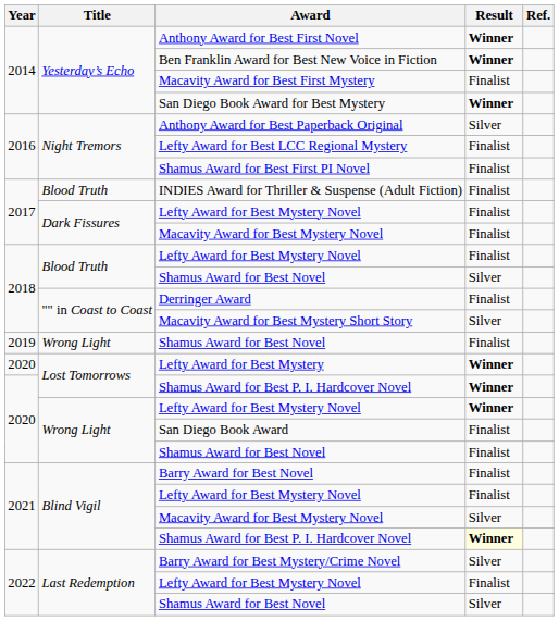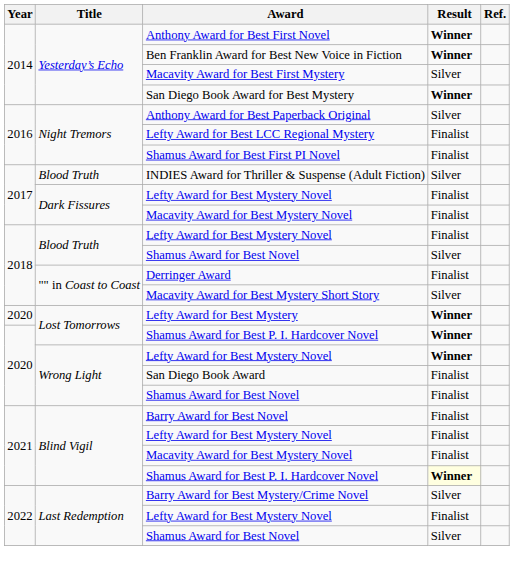 <table class="wikitable sortable mw-collapsible">
 <tr>
 <th>Year</th>
 <th>Title</th>
 <th>Award</th>
 <th>Result</th>
 <th>Ref.</th>
 </tr>
 <tr>
 <td rowspan="4">2014</td>
 <td rowspan="4"><em><a href='#'>Yesterday’s Echo</a></em></td>
 <td><a href='#'>Anthony Award for Best First Novel</a></td>
 <td><strong>Winner</strong></td>
 <td></td>
 </tr>
 <tr>
 <td>Ben Franklin Award for Best New Voice in Fiction</td>
 <td><strong>Winner</strong></td>
 <td></td>
 </tr>
 <tr>
 <td><a href='#'>Macavity Award for Best First Mystery</a></td>
-<td>Finalist</td>
+<td>Silver</td>
 <td></td>
 </tr>
 <tr>
 <td>San Diego Book Award for Best Mystery</td>
 <td><strong>Winner</strong></td>
 <td></td>
 </tr>
 <tr>
 <td rowspan="3">2016</td>
 <td rowspan="3"><em>Night Tremors</em></td>
 <td><a href='#'>Anthony Award for Best Paperback Original</a></td>
 <td>Silver</td>
 <td></td>
 </tr>
 <tr>
 <td><a href='#'>Lefty Award for Best LCC Regional Mystery</a></td>
 <td>Finalist</td>
 <td></td>
 </tr>
 <tr>
 <td><a href='#'>Shamus Award for Best First PI Novel</a></td>
 <td>Finalist</td>
 <td></td>
 </tr>
 <tr>
 <td rowspan="3">2017</td>
 <td><em>Blood Truth</em></td>
 <td>INDIES Award for Thriller & Suspense (Adult Fiction)</td>
-<td>Finalist</td>
+<td>Silver</td>
 <td></td>
 </tr>
 <tr>
 <td rowspan="2"><em>Dark Fissures</em></td>
 <td><a href='#'>Lefty Award for Best Mystery Novel</a></td>
 <td>Finalist</td>
 <td></td>
 </tr>
 <tr>
 <td><a href='#'>Macavity Award for Best Mystery Novel</a></td>
 <td>Finalist</td>
 <td></td>
 </tr>
 <tr>
 <td rowspan="4">2018</td>
 <td rowspan="2"><em>Blood Truth</em></td>
 <td><a href='#'>Lefty Award for Best Mystery Novel</a></td>
 <td>Finalist   </td>
 <td></td>
 </tr>
 <tr>
 <td><a href='#'>Shamus Award for Best Novel</a></td>
 <td>Silver</td>
 <td></td>
 </tr>
 <tr>
 <td rowspan="2">"" in <em>Coast to Coast</em></td>
 <td><a href='#'>Derringer Award</a></td>
 <td>Finalist</td>
 <td></td>
 </tr>
 <tr>
 <td><a href='#'>Macavity Award for Best Mystery Short Story</a></td>
 <td>Silver</td>
-<td></td>
-</tr>
-<tr>
-<td>2019</td>
-<td><em>Wrong Light</em></td>
-<td><a href='#'>Shamus Award for Best Novel</a></td>
-<td>Finalist</td>
 <td></td>
 </tr>
 <tr>
 <td>2020</td>
 <td rowspan="2"><em>Lost Tomorrows</em></td>
 <td><a href='#'>Lefty Award for Best Mystery</a></td>
 <td><strong>Winner</strong></td>
 <td></td>
 </tr>
 <tr>
 <td rowspan="4">2020</td>
 <td><a href='#'>Shamus Award for Best P. I. Hardcover Novel</a></td>
 <td><strong>Winner</strong></td>
 <td></td>
 </tr>
 <tr>
 <td rowspan="3"><em>Wrong Light</em></td>
 <td><a href='#'>Lefty Award for Best Mystery Novel</a></td>
 <td><strong>Winner</strong></td>
 <td></td>
 </tr>
 <tr>
 <td>San Diego Book Award</td>
 <td>Finalist</td>
 <td></td>
 </tr>
 <tr>
 <td><a href='#'>Shamus Award for Best Novel</a></td>
 <td>Finalist</td>
 <td></td>
 </tr>
 <tr>
 <td rowspan="4">2021</td>
 <td rowspan="4"><em>Blind Vigil</em></td>
 <td><a href='#'>Barry Award for Best Novel</a></td>
 <td>Finalist</td>
 <td></td>
 </tr>
 <tr>
 <td><a href='#'>Lefty Award for Best Mystery Novel</a></td>
 <td>Finalist</td>
 <td></td>
 </tr>
 <tr>
 <td><a href='#'>Macavity Award for Best Mystery Novel</a></td>
-<td>Silver</td>
+<td>Finalist</td>
 <td></td>
 </tr>
 <tr>
 <td><a href='#'>Shamus Award for Best P. I. Hardcover Novel</a></td>
 <td style="background: lightyellow;"><strong>Winner</strong></td>
 <td></td>
 </tr>
 <tr>
 <td rowspan="3">2022</td>
 <td rowspan="3"><em>Last Redemption</em></td>
 <td><a href='#'>Barry Award for Best Mystery/Crime Novel</a></td>
 <td>Silver</td>
 <td></td>
 </tr>
 <tr>
 <td><a href='#'>Lefty Award for Best Mystery Novel</a></td>
 <td>Finalist</td>
 <td></td>
 </tr>
 <tr>
 <td><a href='#'>Shamus Award for Best Novel</a></td>
 <td>Silver</td>
 <td></td>
 </tr>
 </table>
